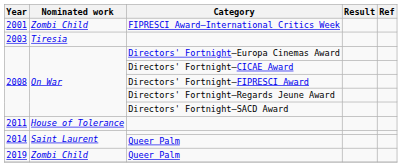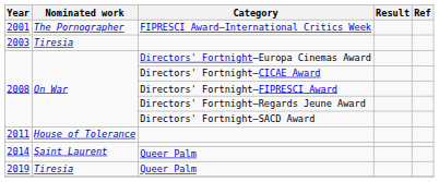 <table class="wikitable sortable">
 <tr>
 <th>Year</th>
 <th>Nominated work</th>
 <th>Category</th>
 <th>Result</th>
 <th>Ref</th>
 </tr>
 <tr>
 <td><a href='#'>2001</a></td>
-<td><em><a href='#'>Zombi Child</a></em></td>
+<td><em><a href='#'>The Pornographer</a></em></td>
 <td><a href='#'>FIPRESCI Award–International Critics Week</a></td>
 <td></td>
 <td></td>
 </tr>
 <tr>
 <td><a href='#'>2003</a></td>
 <td><em><a href='#'>Tiresia</a></em></td>
 <td></td>
 <td></td>
 <td></td>
 </tr>
 <tr>
 <td rowspan=5><a href='#'>2008</a></td>
 <td rowspan=5><em><a href='#'>On War</a></em></td>
 <td><a href='#'>Directors' Fortnight</a>–Europa Cinemas Award</td>
 <td></td>
 <td></td>
 </tr>
 <tr>
 <td>Directors' Fortnight–<a href='#'>CICAE Award</a></td>
 <td></td>
 <td></td>
 </tr>
 <tr>
 <td>Directors' Fortnight–<a href='#'>FIPRESCI Award</a></td>
 <td></td>
 <td></td>
 </tr>
 <tr>
 <td>Directors' Fortnight–Regards Jeune Award</td>
 <td></td>
 <td></td>
 </tr>
 <tr>
 <td>Directors' Fortnight–SACD Award</td>
 <td></td>
 <td></td>
 </tr>
 <tr>
 <td><a href='#'>2011</a></td>
 <td><em><a href='#'>House of Tolerance</a></em></td>
 <td></td>
 <td></td>
 <td></td>
 </tr>
 <tr>
 <td rowspan=2><a href='#'>2014</a></td>
 <td rowspan=2><em><a href='#'>Saint Laurent</a></em></td>
 <td></td>
 <td></td>
 <td></td>
 </tr>
 <tr>
 <td><a href='#'>Queer Palm</a></td>
 <td></td>
 <td></td>
 </tr>
 <tr>
 <td><a href='#'>2019</a></td>
-<td><em><a href='#'>Zombi Child</a></em></td>
+<td><em><a href='#'>Tiresia</a></em></td>
 <td><a href='#'>Queer Palm</a></td>
 <td></td>
 <td></td>
 </tr>
 <tr>
 </tr>
 </table>
